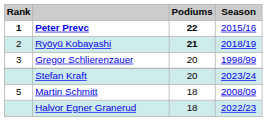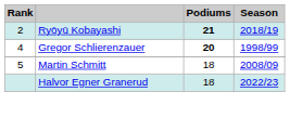 <table class="wikitable plainrowheaders" style="background:#fff; font-size:86%; line-height:16px; border:grey solid 1px; border-collapse:collapse;">
 <tr style="background:#ccc; text-align:center;">
 <th style="background:#ccc;">Rank</th>
 <th style="background:#ccc;" width="185"></th>
 <th style="background:#ccc;" width="59">Podiums</th>
 <th style="background:#ccc;" width="59">Season</th>
-</tr>
-<tr>
-<td align=center><strong>1</strong></td>
-<td> <strong><a href='#'>Peter Prevc</a></strong></td>
-<td align=center><strong>22</strong></td>
-<td align=center><a href='#'>2015/16</a></td>
 </tr>
 <tr bgcolor=#CFECEC>
 <td align=center>2</td>
 <td> <a href='#'>Ryōyū Kobayashi</a></td>
 <td align=center><strong>21</strong></td>
 <td align=center><a href='#'>2018/19</a></td>
 </tr>
 <tr>
-<td align=center>3</td>
+<td align=center>4</td>
 <td> <a href='#'>Gregor Schlierenzauer</a></td>
-<td align=center>20</td>
+<td align=center><strong>20</strong></td>
 <td align=center><a href='#'>1998/99</a></td>
 </tr>
 <tr>
-</tr>
-<tr bgcolor=#CFECEC>
-<td align=center></td>
-<td> <a href='#'>Stefan Kraft</a></td>
-<td align=center>20</td>
-<td align=center><a href='#'>2023/24</a></td>
 </tr>
 <tr>
 <td align=center>5</td>
 <td> <a href='#'>Martin Schmitt</a></td>
 <td align=center>18</td>
 <td align=center><a href='#'>2008/09</a></td>
 </tr>
 <tr bgcolor=#CFECEC>
 <td align=center></td>
 <td> <a href='#'>Halvor Egner Granerud</a></td>
 <td align=center>18</td>
 <td align=center><a href='#'>2022/23</a></td>
 </tr>
 </table>
